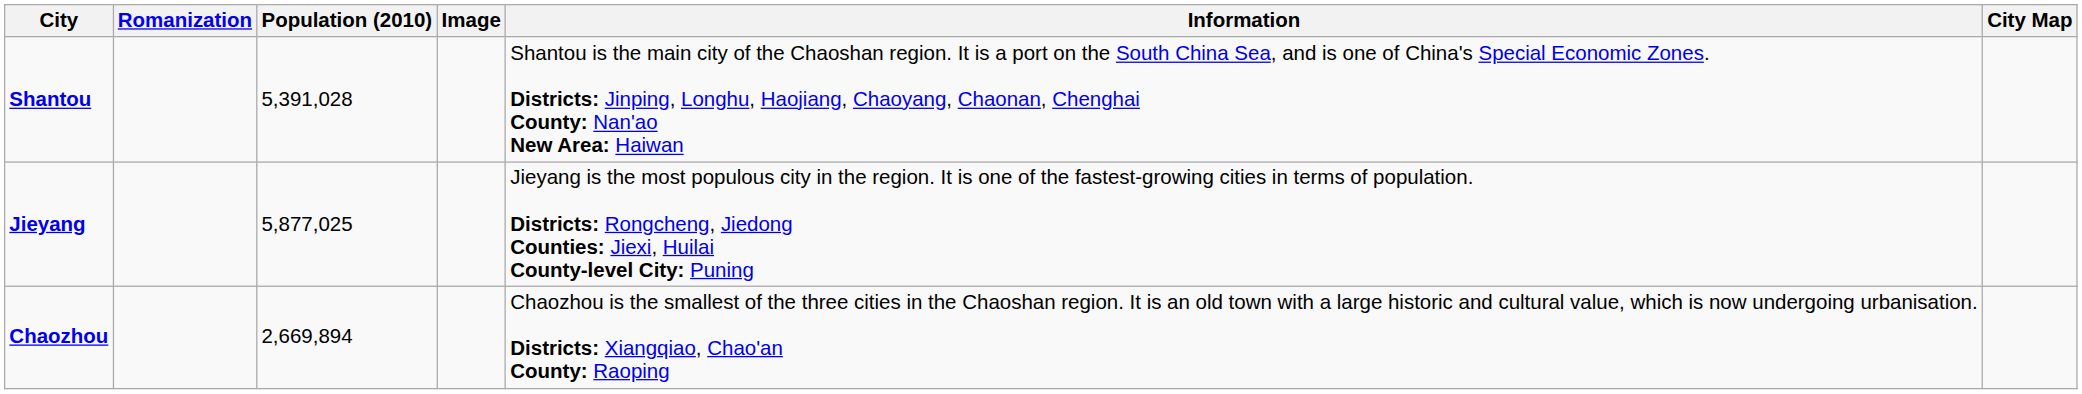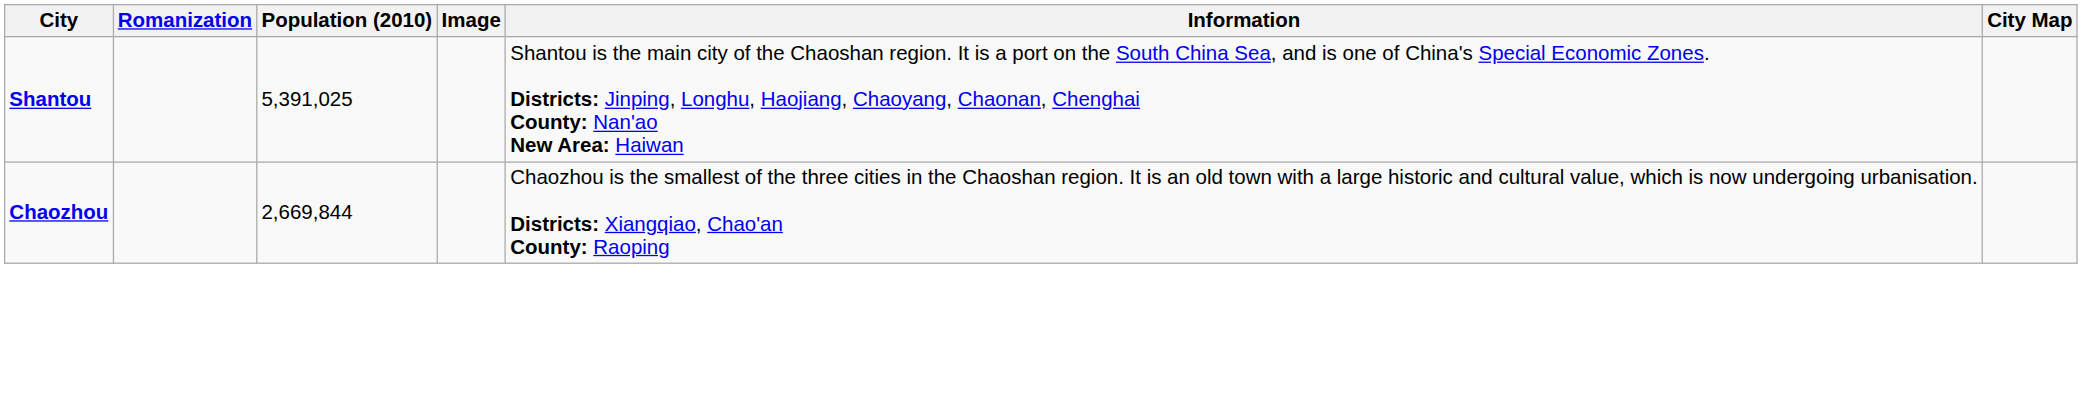 <table class="wikitable sortable">
 <tr>
 <th>City</th>
 <th><a href='#'>Romanization</a></th>
 <th>Population (2010)</th>
 <th>Image</th>
 <th>Information</th>
 <th>City Map</th>
 </tr>
 <tr>
 <td><strong><a href='#'>Shantou</a></strong><br></td>
 <td></td>
-<td>5,391,028</td>
+<td>5,391,025</td>
 <td></td>
 <td>Shantou is the main city of the Chaoshan region. It is a port on the <a href='#'>South China Sea</a>, and is one of China's <a href='#'>Special Economic Zones</a>.<br><br><strong>Districts:</strong> <a href='#'>Jinping</a>, <a href='#'>Longhu</a>, <a href='#'>Haojiang</a>, <a href='#'>Chaoyang</a>, <a href='#'>Chaonan</a>, <a href='#'>Chenghai</a><br><strong>County:</strong> <a href='#'>Nan'ao</a><br><strong>New Area:</strong> <a href='#'>Haiwan</a></td>
 <td></td>
 </tr>
 <tr>
-<td><strong><a href='#'>Jieyang</a></strong><br></td>
-<td></td>
-<td>5,877,025</td>
-<td></td>
-<td>Jieyang is the most populous city in the region. It is one of the fastest-growing cities in terms of population.<br><br><strong>Districts:</strong> <a href='#'>Rongcheng</a>, <a href='#'>Jiedong</a><br><strong>Counties:</strong> <a href='#'>Jiexi</a>, <a href='#'>Huilai</a><br><strong>County-level City:</strong> <a href='#'>Puning</a></td>
-<td></td>
-</tr>
-<tr>
 <td><strong><a href='#'>Chaozhou</a></strong><br></td>
 <td></td>
-<td>2,669,894</td>
+<td>2,669,844</td>
 <td></td>
 <td>Chaozhou is the smallest of the three cities in the Chaoshan region. It is an old town with a large historic and cultural value, which is now undergoing urbanisation.<br><br><strong>Districts:</strong> <a href='#'>Xiangqiao</a>, <a href='#'>Chao'an</a><br><strong>County:</strong> <a href='#'>Raoping</a></td>
 <td></td>
 </tr>
 </table>
